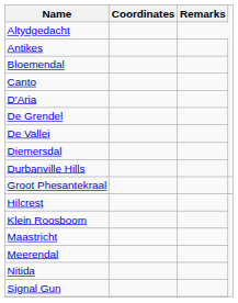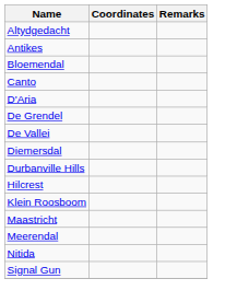 <table class="wikitable sortable" style="font-size: 95%;">
 <tr>
 <th>Name</th>
 <th>Coordinates</th>
 <th>Remarks</th>
 </tr>
 <tr>
 <td><a href='#'>Altydgedacht</a></td>
 <td></td>
 </tr>
 <tr>
 <td><a href='#'>Antikes</a></td>
 <td><br></td>
 <td></td>
 </tr>
 <tr>
 <td><a href='#'>Bloemendal</a></td>
 <td></td>
 <td></td>
 </tr>
 <tr>
 <td><a href='#'>Canto</a></td>
 <td></td>
 <td></td>
 </tr>
 <tr>
 <td><a href='#'>D'Aria</a></td>
 <td></td>
 <td></td>
 </tr>
 <tr>
 <td><a href='#'>De Grendel</a></td>
 <td></td>
 <td></td>
 </tr>
 <tr>
 <td><a href='#'>De Vallei</a></td>
 <td></td>
 <td></td>
 </tr>
 <tr>
 <td><a href='#'>Diemersdal</a></td>
 <td></td>
 <td></td>
 </tr>
 <tr>
 <td><a href='#'>Durbanville Hills</a></td>
 <td></td>
 <td></td>
 </tr>
 <tr>
-<td><a href='#'>Groot Phesantekraal</a></td>
-<td></td>
-<td></td>
-<td></td>
-</tr>
-<tr>
 <td><a href='#'>Hilcrest</a></td>
 <td></td>
 <td></td>
 </tr>
 <tr>
 <td><a href='#'>Klein Roosboom</a></td>
 <td></td>
 <td></td>
 </tr>
 <tr>
 <td><a href='#'>Maastricht</a></td>
 <td></td>
 <td></td>
 </tr>
 <tr>
 <td><a href='#'>Meerendal</a></td>
 <td></td>
 <td></td>
 </tr>
 <tr>
 <td><a href='#'>Nitida</a></td>
 <td></td>
 <td></td>
 </tr>
 <tr>
 <td><a href='#'>Signal Gun</a></td>
 <td></td>
 <td></td>
 </tr>
 <tr>
 </tr>
 </table>
